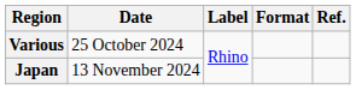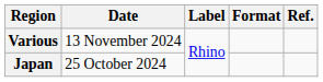 <table class="wikitable plainrowheaders">
 <tr>
 <th scope="col">Region</th>
 <th scope="col">Date</th>
 <th scope="col">Label</th>
 <th scope="col">Format</th>
 <th scope="col">Ref.</th>
 </tr>
 <tr>
 <th scope="row">Various</th>
-<td scope="row">25 October 2024</td>
+<td scope="row">13 November 2024</td>
 <td scope="row" rowspan="2"><a href='#'>Rhino</a></td>
 <td scope="row"></td>
 <td scope="row" align="center"></td>
 </tr>
 <tr>
 <th scope="row">Japan</th>
-<td scope="row">13 November 2024</td>
+<td scope="row">25 October 2024</td>
 <td scope="row"></td>
 <td scope="row" align="center"></td>
 </tr>
 </table>
